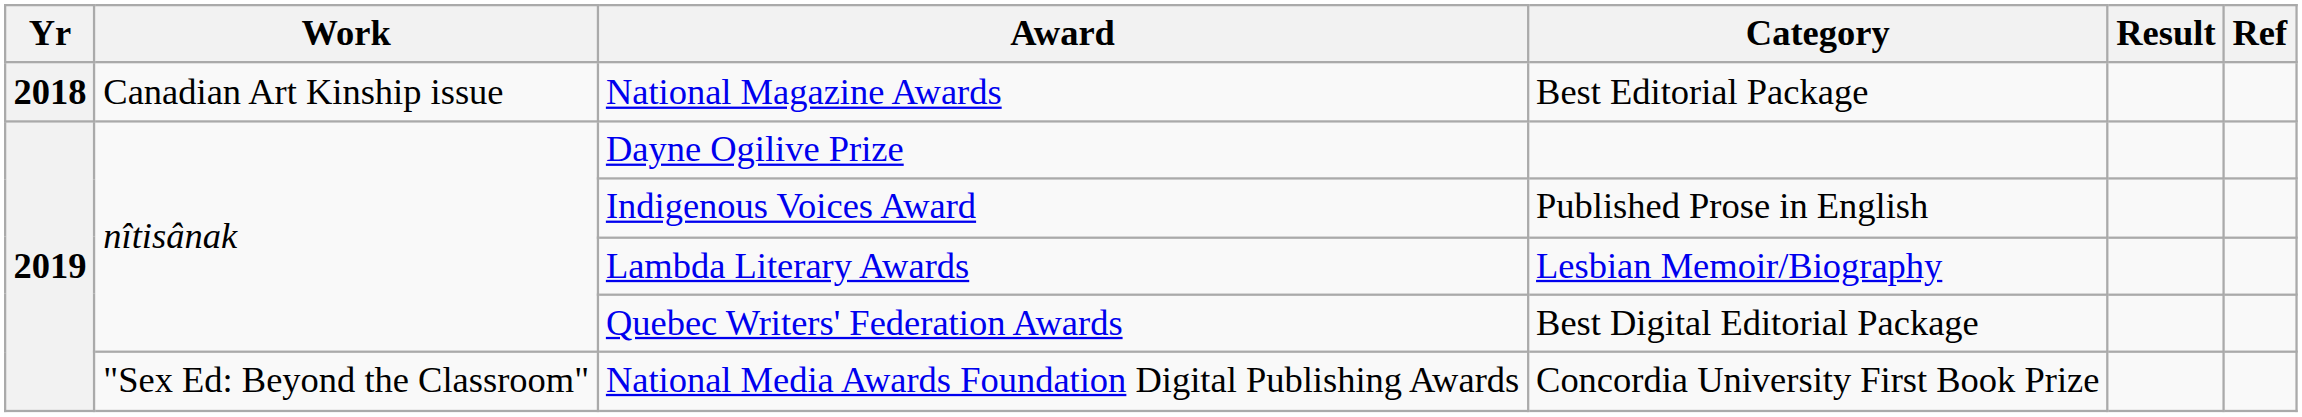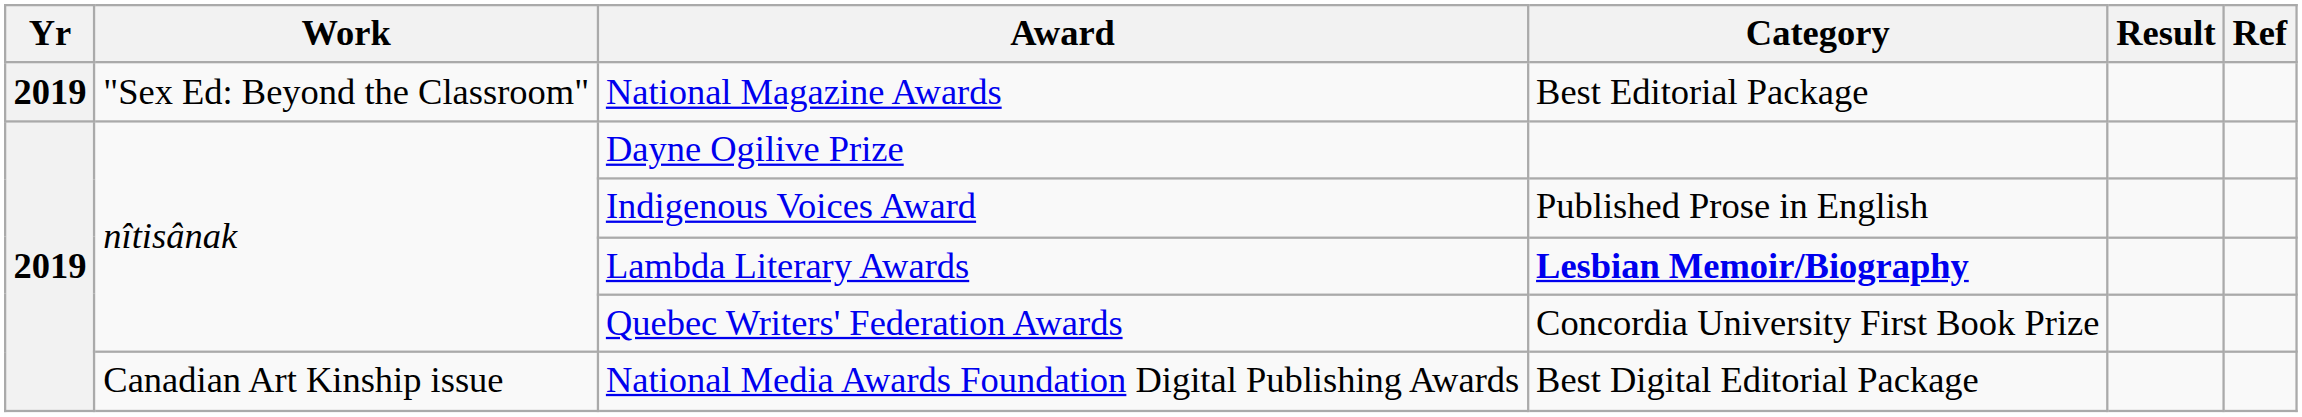 <table class="wikitable">
 <tr>
 <th>Yr</th>
 <th>Work</th>
 <th>Award</th>
 <th>Category</th>
 <th>Result</th>
 <th>Ref</th>
 </tr>
 <tr>
-<th>2018</th>
-<td>Canadian Art Kinship issue</td>
+<th>2019</th>
+<td>"Sex Ed: Beyond the Classroom"</td>
 <td><a href='#'>National Magazine Awards</a></td>
 <td>Best Editorial Package</td>
 <td></td>
 <td></td>
 </tr>
 <tr>
 <th rowspan="5">2019</th>
 <td rowspan="4"><em>nîtisânak</em></td>
 <td><a href='#'>Dayne Ogilive Prize</a></td>
 <td></td>
 <td></td>
 <td></td>
 </tr>
 <tr>
 <td><a href='#'>Indigenous Voices Award</a></td>
 <td>Published Prose in English</td>
 <td></td>
 <td></td>
 </tr>
 <tr>
 <td><a href='#'>Lambda Literary Awards</a></td>
-<td><a href='#'>Lesbian Memoir/Biography</a></td>
+<td><strong><a href='#'>Lesbian Memoir/Biography</a></strong></td>
 <td></td>
 <td></td>
 </tr>
 <tr>
 <td><a href='#'>Quebec Writers' Federation Awards</a></td>
+<td>Concordia University First Book Prize</td>
+<td></td>
+<td></td>
+</tr>
+<tr>
+<td>Canadian Art Kinship issue</td>
+<td><a href='#'>National Media Awards Foundation</a> Digital Publishing Awards</td>
 <td>Best Digital Editorial Package</td>
 <td></td>
 <td></td>
 </tr>
-<tr>
-<td>"Sex Ed: Beyond the Classroom"</td>
-<td><a href='#'>National Media Awards Foundation</a> Digital Publishing Awards</td>
-<td>Concordia University First Book Prize</td>
-<td></td>
-<td></td>
-</tr>
 </table>
